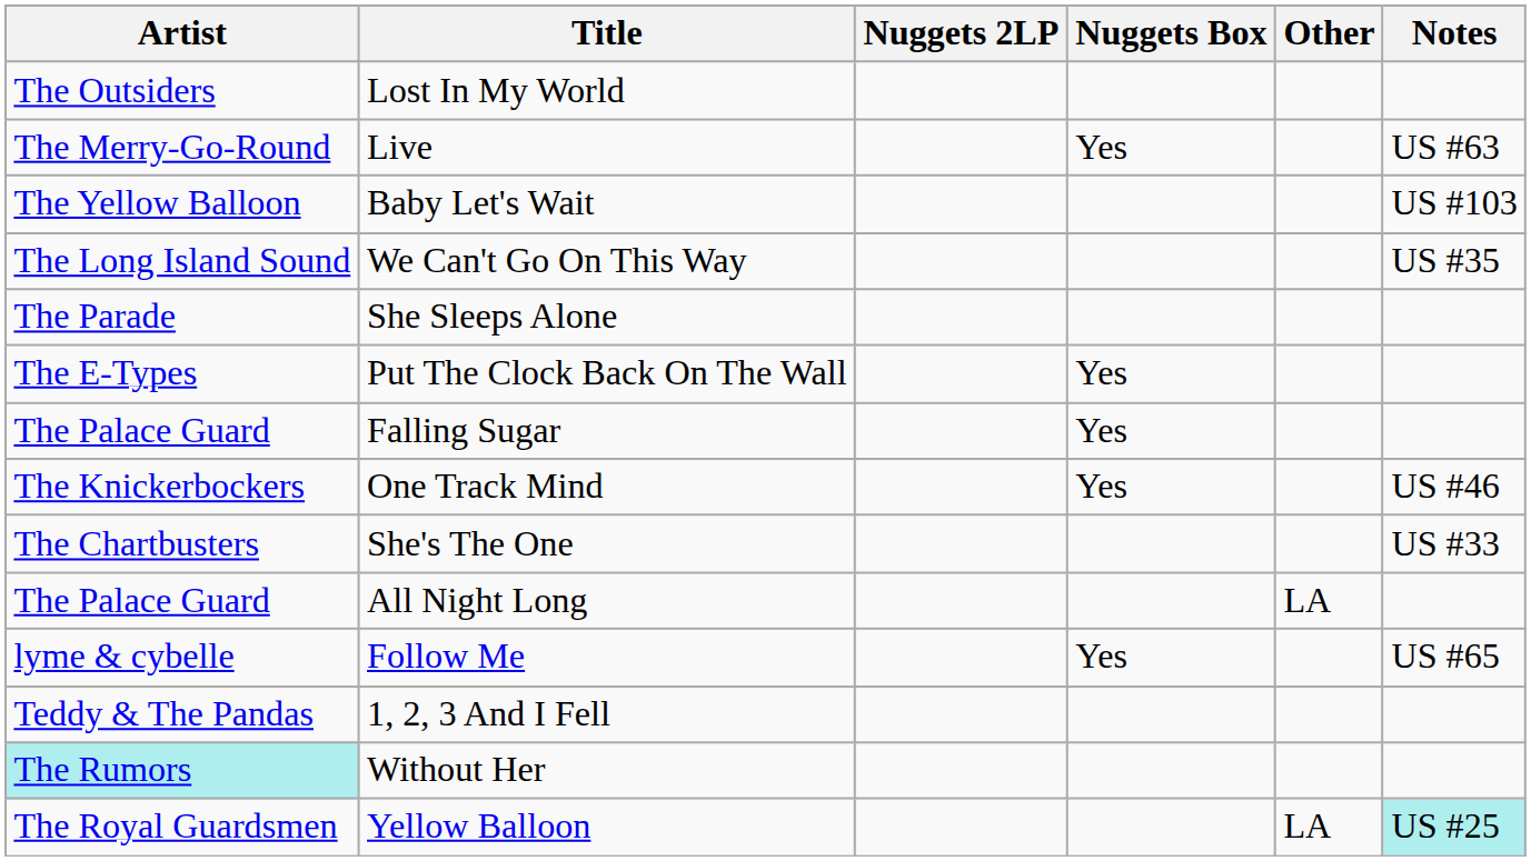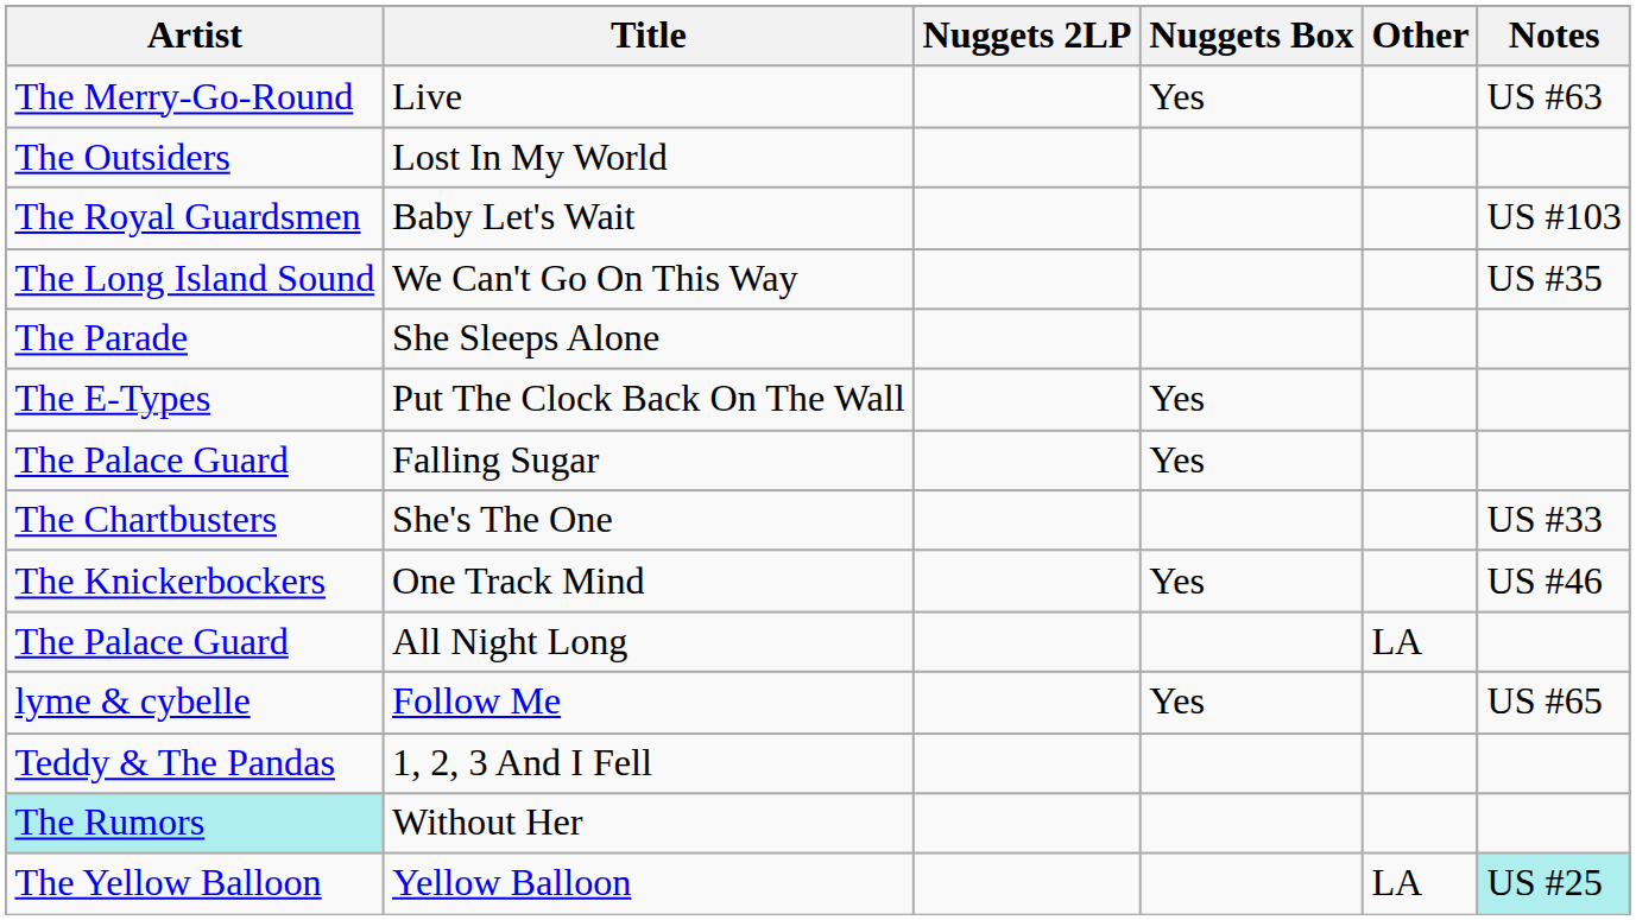 <table class="wikitable sortable">
 <tr>
 <th>Artist</th>
 <th>Title</th>
 <th>Nuggets 2LP</th>
 <th>Nuggets Box</th>
 <th>Other</th>
 <th>Notes</th>
 </tr>
 <tr>
+<td><a href='#'>The Merry-Go-Round</a></td>
+<td>Live</td>
+<td></td>
+<td>Yes</td>
+<td></td>
+<td>US #63</td>
+</tr>
+<tr>
 <td><a href='#'>The Outsiders</a></td>
 <td>Lost In My World</td>
 <td></td>
 <td></td>
 <td></td>
 <td></td>
 </tr>
 <tr>
-<td><a href='#'>The Merry-Go-Round</a></td>
-<td>Live</td>
-<td></td>
-<td>Yes</td>
-<td></td>
-<td>US #63</td>
-</tr>
-<tr>
-<td><a href='#'>The Yellow Balloon</a></td>
+<td><a href='#'>The Royal Guardsmen</a></td>
 <td>Baby Let's Wait</td>
 <td></td>
 <td></td>
 <td></td>
 <td>US #103</td>
 </tr>
 <tr>
 <td><a href='#'>The Long Island Sound</a></td>
 <td>We Can't Go On This Way</td>
 <td></td>
 <td></td>
 <td></td>
 <td>US #35</td>
 </tr>
 <tr>
 <td><a href='#'>The Parade</a></td>
 <td>She Sleeps Alone</td>
 <td></td>
 <td></td>
 <td></td>
 <td></td>
 </tr>
 <tr>
 <td><a href='#'>The E-Types</a></td>
 <td>Put The Clock Back On The Wall</td>
 <td></td>
 <td>Yes</td>
 <td></td>
 <td></td>
 </tr>
 <tr>
 <td><a href='#'>The Palace Guard</a></td>
 <td>Falling Sugar</td>
 <td></td>
 <td>Yes</td>
 <td></td>
 <td></td>
 </tr>
 <tr>
+<td><a href='#'>The Chartbusters</a></td>
+<td>She's The One</td>
+<td></td>
+<td></td>
+<td></td>
+<td>US #33</td>
+</tr>
+<tr>
 <td><a href='#'>The Knickerbockers</a></td>
 <td>One Track Mind</td>
 <td></td>
 <td>Yes</td>
 <td></td>
 <td>US #46</td>
-</tr>
-<tr>
-<td><a href='#'>The Chartbusters</a></td>
-<td>She's The One</td>
-<td></td>
-<td></td>
-<td></td>
-<td>US #33</td>
 </tr>
 <tr>
 <td><a href='#'>The Palace Guard</a></td>
 <td>All Night Long</td>
 <td></td>
 <td></td>
 <td>LA</td>
 <td></td>
 </tr>
 <tr>
 <td><a href='#'>lyme & cybelle</a></td>
 <td><a href='#'>Follow Me</a></td>
 <td></td>
 <td>Yes</td>
 <td></td>
 <td>US #65</td>
 </tr>
 <tr>
 <td><a href='#'>Teddy & The Pandas</a></td>
 <td>1, 2, 3 And I Fell</td>
 <td></td>
 <td></td>
 <td></td>
 <td></td>
 </tr>
 <tr>
 <td style="background: paleturquoise;"><a href='#'>The Rumors</a></td>
 <td>Without Her</td>
 <td></td>
 <td></td>
 <td></td>
 <td></td>
 </tr>
 <tr>
-<td><a href='#'>The Royal Guardsmen</a></td>
+<td><a href='#'>The Yellow Balloon</a></td>
 <td><a href='#'>Yellow Balloon</a></td>
 <td></td>
 <td></td>
 <td>LA</td>
 <td style="background: paleturquoise;">US #25</td>
 </tr>
 <tr>
 </tr>
 </table>
